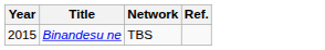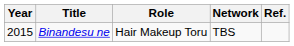 <table class="wikitable">
 <tr>
 <th>Year</th>
 <th>Title</th>
+<th>Role</th>
 <th>Network</th>
 <th>Ref.</th>
 </tr>
 <tr>
 <td>2015</td>
 <td><em><a href='#'>Binandesu ne</a></em></td>
+<td>Hair Makeup Toru</td>
 <td>TBS</td>
 <td></td>
 </tr>
 </table>
